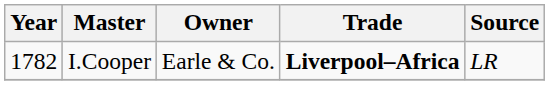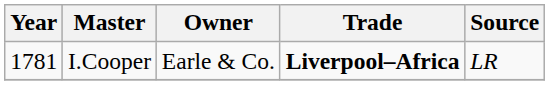 <table class=" wikitable">
 <tr>
 <th>Year</th>
 <th>Master</th>
 <th>Owner</th>
 <th>Trade</th>
 <th>Source</th>
 </tr>
 <tr>
-<td>1782</td>
+<td>1781</td>
 <td>I.Cooper</td>
 <td>Earle & Co.</td>
 <td><strong>Liverpool–Africa</strong></td>
 <td><em>LR</em></td>
 </tr>
 <tr>
 </tr>
 </table>
